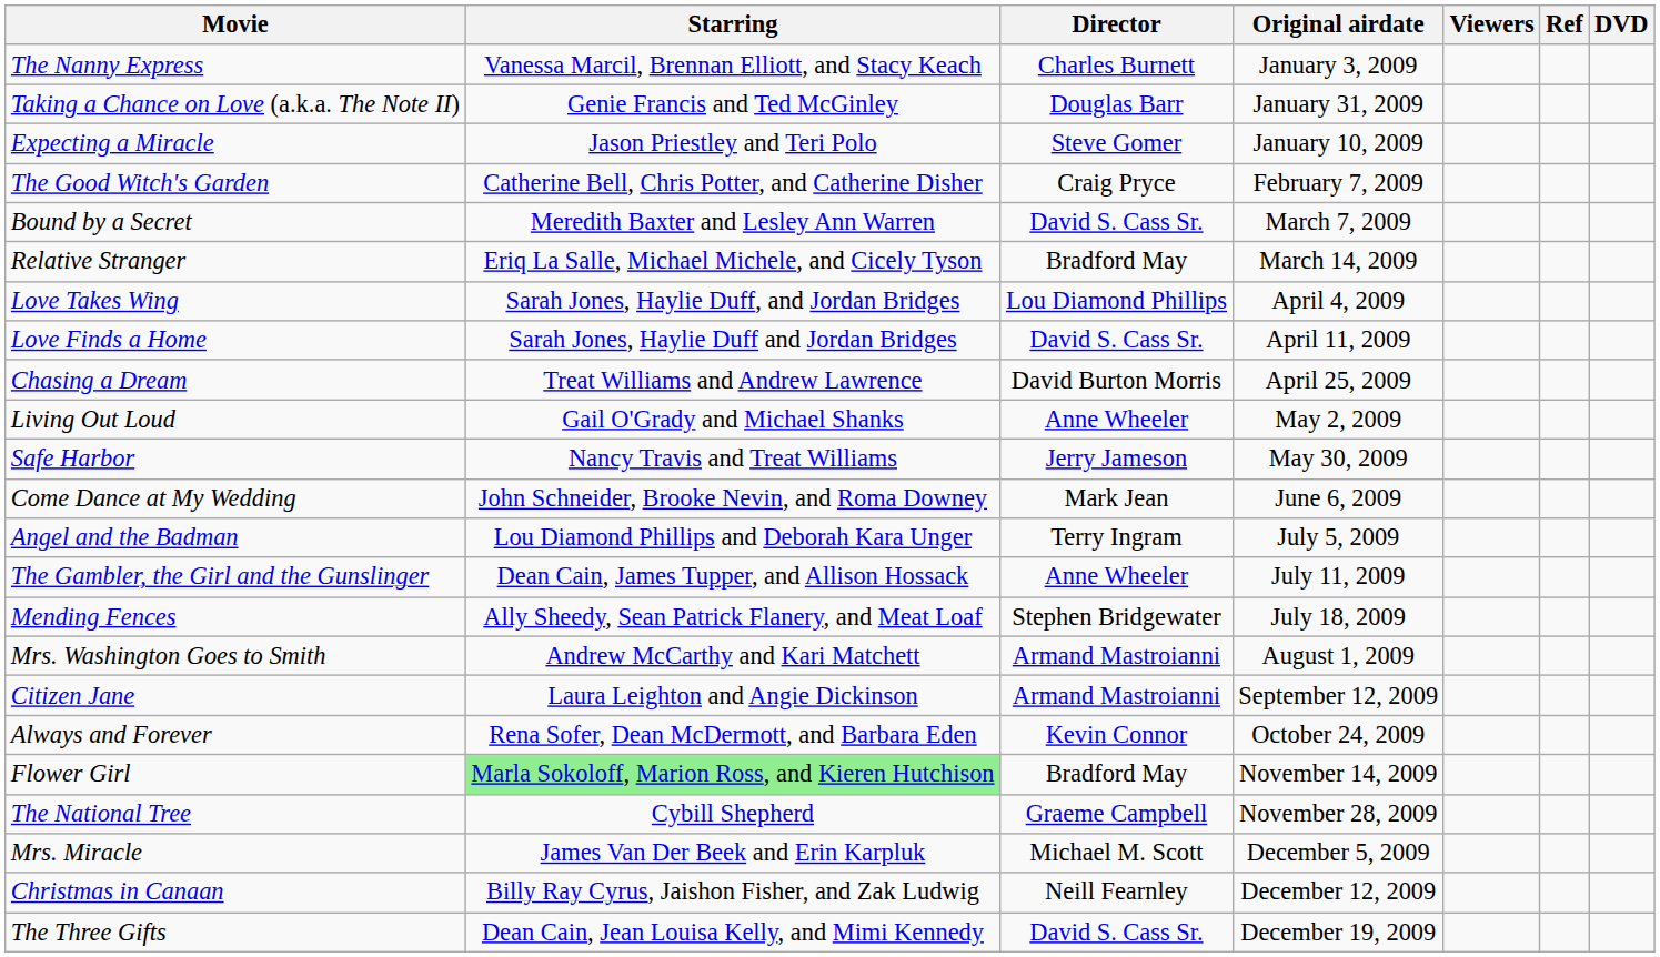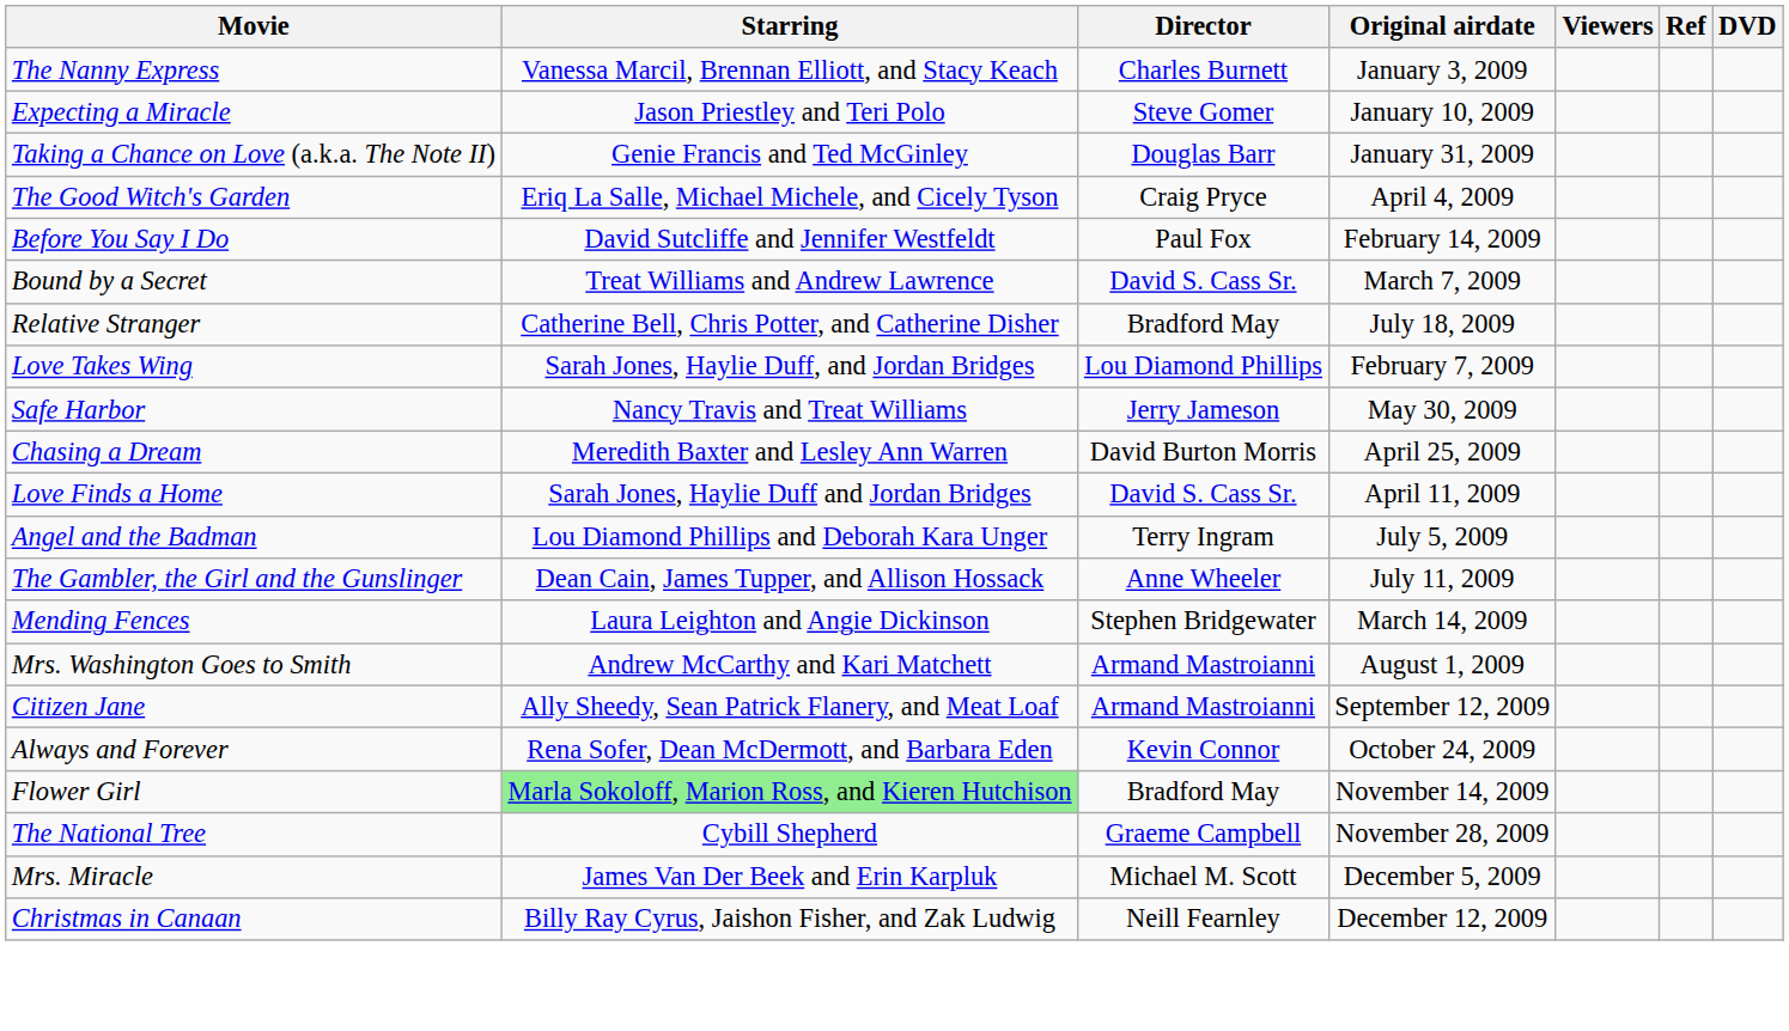 <table class="wikitable sortable">
 <tr>
 <th class="unsortable" scope="col">Movie</th>
 <th class="unsortable" scope="col">Starring</th>
 <th class="unsortable" scope="col">Director</th>
 <th class="unsortable" scope="col">Original airdate</th>
 <th scope="col">Viewers</th>
 <th class="unsortable" scope="col">Ref</th>
 <th class="unsortable" scope="col">DVD</th>
 </tr>
 <tr>
 <td><em><a href='#'>The Nanny Express</a></em></td>
 <td style="text-align:center;"><a href='#'>Vanessa Marcil</a>, <a href='#'>Brennan Elliott</a>, and <a href='#'>Stacy Keach</a></td>
 <td style="text-align:center;"><a href='#'>Charles Burnett</a></td>
 <td style="text-align:center;">January 3, 2009</td>
 <td style="text-align:center;"></td>
 <td></td>
 <td></td>
 </tr>
 <tr>
+<td><em><a href='#'>Expecting a Miracle</a></em></td>
+<td style="text-align:center;"><a href='#'>Jason Priestley</a> and <a href='#'>Teri Polo</a></td>
+<td style="text-align:center;"><a href='#'>Steve Gomer</a></td>
+<td style="text-align:center;">January 10, 2009</td>
+<td style="text-align:center;"></td>
+<td></td>
+<td></td>
+</tr>
+<tr>
 <td><em><a href='#'>Taking a Chance on Love</a></em> (a.k.a. <em>The Note II</em>)</td>
 <td style="text-align:center;"><a href='#'>Genie Francis</a> and <a href='#'>Ted McGinley</a></td>
 <td style="text-align:center;"><a href='#'>Douglas Barr</a></td>
 <td style="text-align:center;">January 31, 2009</td>
 <td style="text-align:center;"></td>
 <td></td>
 <td></td>
 </tr>
 <tr>
-<td><em><a href='#'>Expecting a Miracle</a></em></td>
-<td style="text-align:center;"><a href='#'>Jason Priestley</a> and <a href='#'>Teri Polo</a></td>
-<td style="text-align:center;"><a href='#'>Steve Gomer</a></td>
-<td style="text-align:center;">January 10, 2009</td>
+<td><em><a href='#'>The Good Witch's Garden</a></em></td>
+<td style="text-align:center;"><a href='#'>Eriq La Salle</a>, <a href='#'>Michael Michele</a>, and <a href='#'>Cicely Tyson</a></td>
+<td style="text-align:center;">Craig Pryce</td>
+<td style="text-align:center;">April 4, 2009</td>
 <td style="text-align:center;"></td>
 <td></td>
 <td></td>
 </tr>
 <tr>
-<td><em><a href='#'>The Good Witch's Garden</a></em></td>
-<td style="text-align:center;"><a href='#'>Catherine Bell</a>, <a href='#'>Chris Potter</a>, and <a href='#'>Catherine Disher</a></td>
-<td style="text-align:center;">Craig Pryce</td>
-<td style="text-align:center;">February 7, 2009</td>
+<td><em><a href='#'>Before You Say I Do</a></em></td>
+<td style="text-align:center;"><a href='#'>David Sutcliffe</a> and <a href='#'>Jennifer Westfeldt</a></td>
+<td style="text-align:center;">Paul Fox</td>
+<td style="text-align:center;">February 14, 2009</td>
 <td style="text-align:center;"></td>
 <td></td>
 <td></td>
 </tr>
 <tr>
 <td><em>Bound by a Secret</em></td>
-<td style="text-align:center;"><a href='#'>Meredith Baxter</a> and <a href='#'>Lesley Ann Warren</a></td>
+<td style="text-align:center;"><a href='#'>Treat Williams</a> and <a href='#'>Andrew Lawrence</a></td>
 <td style="text-align:center;"><a href='#'>David S. Cass Sr.</a></td>
 <td style="text-align:center;">March 7, 2009</td>
 <td style="text-align:center;"></td>
 <td></td>
 <td></td>
 </tr>
 <tr>
 <td><em>Relative Stranger</em></td>
-<td style="text-align:center;"><a href='#'>Eriq La Salle</a>, <a href='#'>Michael Michele</a>, and <a href='#'>Cicely Tyson</a></td>
+<td style="text-align:center;"><a href='#'>Catherine Bell</a>, <a href='#'>Chris Potter</a>, and <a href='#'>Catherine Disher</a></td>
 <td style="text-align:center;">Bradford May</td>
-<td style="text-align:center;">March 14, 2009</td>
+<td style="text-align:center;">July 18, 2009</td>
 <td style="text-align:center;"></td>
 <td></td>
 <td></td>
 </tr>
 <tr>
 <td><em><a href='#'>Love Takes Wing</a></em></td>
 <td style="text-align:center;"><a href='#'>Sarah Jones</a>, <a href='#'>Haylie Duff</a>, and <a href='#'>Jordan Bridges</a></td>
 <td style="text-align:center;"><a href='#'>Lou Diamond Phillips</a></td>
-<td style="text-align:center;">April 4, 2009</td>
-<td style="text-align:center;"></td>
-<td></td>
-<td></td>
-</tr>
-<tr>
-<td><em><a href='#'>Love Finds a Home</a></em></td>
-<td style="text-align:center;"><a href='#'>Sarah Jones</a>, <a href='#'>Haylie Duff</a> and <a href='#'>Jordan Bridges</a></td>
-<td style="text-align:center;"><a href='#'>David S. Cass Sr.</a></td>
-<td style="text-align:center;">April 11, 2009</td>
-<td style="text-align:center;"></td>
-<td></td>
-<td></td>
-</tr>
-<tr>
-<td><em><a href='#'>Chasing a Dream</a></em></td>
-<td style="text-align:center;"><a href='#'>Treat Williams</a> and <a href='#'>Andrew Lawrence</a></td>
-<td style="text-align:center;">David Burton Morris</td>
-<td style="text-align:center;">April 25, 2009</td>
-<td style="text-align:center;"></td>
-<td></td>
-<td></td>
-</tr>
-<tr>
-<td><em>Living Out Loud</em></td>
-<td style="text-align:center;"><a href='#'>Gail O'Grady</a> and <a href='#'>Michael Shanks</a></td>
-<td style="text-align:center;"><a href='#'>Anne Wheeler</a></td>
-<td style="text-align:center;">May 2, 2009</td>
+<td style="text-align:center;">February 7, 2009</td>
 <td style="text-align:center;"></td>
 <td></td>
 <td></td>
 </tr>
 <tr>
 <td><em><a href='#'>Safe Harbor</a></em></td>
 <td style="text-align:center;"><a href='#'>Nancy Travis</a> and <a href='#'>Treat Williams</a></td>
 <td style="text-align:center;"><a href='#'>Jerry Jameson</a></td>
 <td style="text-align:center;">May 30, 2009</td>
 <td style="text-align:center;"></td>
 <td></td>
 <td></td>
 </tr>
 <tr>
-<td><em>Come Dance at My Wedding</em></td>
-<td style="text-align:center;"><a href='#'>John Schneider</a>, <a href='#'>Brooke Nevin</a>, and <a href='#'>Roma Downey</a></td>
-<td style="text-align:center;">Mark Jean</td>
-<td style="text-align:center;">June 6, 2009</td>
+<td><em><a href='#'>Chasing a Dream</a></em></td>
+<td style="text-align:center;"><a href='#'>Meredith Baxter</a> and <a href='#'>Lesley Ann Warren</a></td>
+<td style="text-align:center;">David Burton Morris</td>
+<td style="text-align:center;">April 25, 2009</td>
+<td style="text-align:center;"></td>
+<td></td>
+<td></td>
+</tr>
+<tr>
+<td><em><a href='#'>Love Finds a Home</a></em></td>
+<td style="text-align:center;"><a href='#'>Sarah Jones</a>, <a href='#'>Haylie Duff</a> and <a href='#'>Jordan Bridges</a></td>
+<td style="text-align:center;"><a href='#'>David S. Cass Sr.</a></td>
+<td style="text-align:center;">April 11, 2009</td>
 <td style="text-align:center;"></td>
 <td></td>
 <td></td>
 </tr>
 <tr>
 <td><em><a href='#'>Angel and the Badman</a></em></td>
 <td style="text-align:center;"><a href='#'>Lou Diamond Phillips</a> and <a href='#'>Deborah Kara Unger</a></td>
 <td style="text-align:center;">Terry Ingram</td>
 <td style="text-align:center;">July 5, 2009</td>
 <td style="text-align:center;"></td>
 <td></td>
 <td></td>
 </tr>
 <tr>
 <td><em><a href='#'>The Gambler, the Girl and the Gunslinger</a></em></td>
 <td style="text-align:center;"><a href='#'>Dean Cain</a>, <a href='#'>James Tupper</a>, and <a href='#'>Allison Hossack</a></td>
 <td style="text-align:center;"><a href='#'>Anne Wheeler</a></td>
 <td style="text-align:center;">July 11, 2009</td>
 <td style="text-align:center;"></td>
 <td></td>
 <td></td>
 </tr>
 <tr>
 <td><em><a href='#'>Mending Fences</a></em></td>
-<td style="text-align:center;"><a href='#'>Ally Sheedy</a>, <a href='#'>Sean Patrick Flanery</a>, and <a href='#'>Meat Loaf</a></td>
+<td style="text-align:center;"><a href='#'>Laura Leighton</a> and <a href='#'>Angie Dickinson</a></td>
 <td style="text-align:center;">Stephen Bridgewater</td>
-<td style="text-align:center;">July 18, 2009</td>
+<td style="text-align:center;">March 14, 2009</td>
 <td style="text-align:center;"></td>
 <td></td>
 <td></td>
 </tr>
 <tr>
 <td><em>Mrs. Washington Goes to Smith</em></td>
 <td style="text-align:center;"><a href='#'>Andrew McCarthy</a> and <a href='#'>Kari Matchett</a></td>
 <td style="text-align:center;"><a href='#'>Armand Mastroianni</a></td>
 <td style="text-align:center;">August 1, 2009</td>
 <td style="text-align:center;"></td>
 <td></td>
 <td></td>
 </tr>
 <tr>
 <td><em><a href='#'>Citizen Jane</a></em></td>
-<td style="text-align:center;"><a href='#'>Laura Leighton</a> and <a href='#'>Angie Dickinson</a></td>
+<td style="text-align:center;"><a href='#'>Ally Sheedy</a>, <a href='#'>Sean Patrick Flanery</a>, and <a href='#'>Meat Loaf</a></td>
 <td style="text-align:center;"><a href='#'>Armand Mastroianni</a></td>
 <td style="text-align:center;">September 12, 2009</td>
 <td style="text-align:center;"></td>
 <td></td>
 <td></td>
 </tr>
 <tr>
 <td><em>Always and Forever</em></td>
 <td style="text-align:center;"><a href='#'>Rena Sofer</a>, <a href='#'>Dean McDermott</a>, and <a href='#'>Barbara Eden</a></td>
 <td style="text-align:center;"><a href='#'>Kevin Connor</a></td>
 <td style="text-align:center;">October 24, 2009</td>
 <td style="text-align:center;"></td>
 <td></td>
 <td></td>
 </tr>
 <tr>
 <td><em>Flower Girl</em></td>
 <td style="background: lightgreen; text-align:center;"><a href='#'>Marla Sokoloff</a>, <a href='#'>Marion Ross</a>, and <a href='#'>Kieren Hutchison</a></td>
 <td style="text-align:center;">Bradford May</td>
 <td style="text-align:center;">November 14, 2009</td>
 <td style="text-align:center;"></td>
 <td></td>
 <td></td>
 </tr>
 <tr>
 <td><em><a href='#'>The National Tree</a></em></td>
 <td style="text-align:center;"><a href='#'>Cybill Shepherd</a></td>
 <td style="text-align:center;"><a href='#'>Graeme Campbell</a></td>
 <td style="text-align:center;">November 28, 2009</td>
 <td style="text-align:center;"></td>
 <td></td>
 <td></td>
 </tr>
 <tr>
 <td><em>Mrs. Miracle</em></td>
 <td style="text-align:center;"><a href='#'>James Van Der Beek</a> and <a href='#'>Erin Karpluk</a></td>
 <td style="text-align:center;">Michael M. Scott</td>
 <td style="text-align:center;">December 5, 2009</td>
 <td style="text-align:center;"></td>
 <td></td>
 <td></td>
 </tr>
 <tr>
 <td><em><a href='#'>Christmas in Canaan</a></em></td>
 <td style="text-align:center;"><a href='#'>Billy Ray Cyrus</a>, Jaishon Fisher, and Zak Ludwig</td>
 <td style="text-align:center;">Neill Fearnley</td>
 <td style="text-align:center;">December 12, 2009</td>
 <td style="text-align:center;"></td>
 <td></td>
 <td></td>
 </tr>
-<tr>
-<td><em>The Three Gifts</em></td>
-<td style="text-align:center;"><a href='#'>Dean Cain</a>, <a href='#'>Jean Louisa Kelly</a>, and <a href='#'>Mimi Kennedy</a></td>
-<td style="text-align:center;"><a href='#'>David S. Cass Sr.</a></td>
-<td style="text-align:center;">December 19, 2009</td>
-<td style="text-align:center;"></td>
-<td></td>
-<td></td>
-</tr>
 </table>
